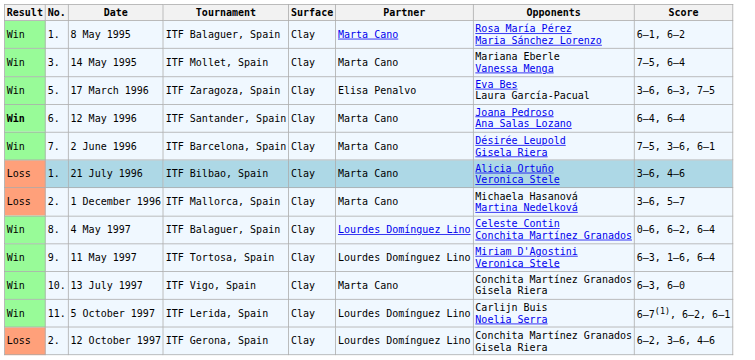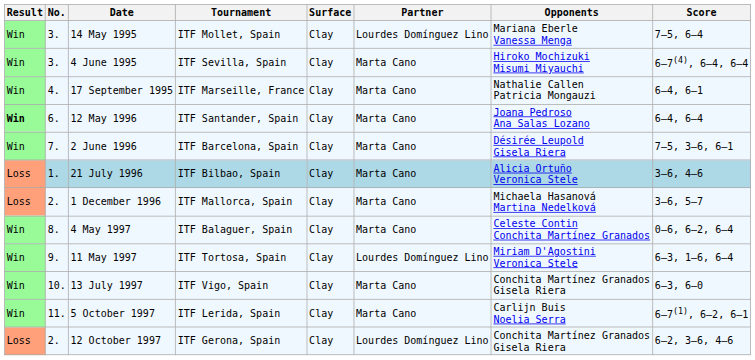 <table class="sortable wikitable">
 <tr>
 <th>Result</th>
 <th>No.</th>
 <th>Date</th>
 <th>Tournament</th>
 <th>Surface</th>
 <th>Partner</th>
 <th>Opponents</th>
 <th class="unsortable">Score</th>
 </tr>
 <tr style="background:#f0f8ff;">
 <td style="background:#98fb98;">Win</td>
-<td>1.</td>
-<td>8 May 1995</td>
-<td>ITF Balaguer, Spain</td>
-<td>Clay</td>
-<td> <a href='#'>Marta Cano</a></td>
-<td> <a href='#'>Rosa María Pérez</a> <br>  <a href='#'>Maria Sánchez Lorenzo</a></td>
-<td>6–1, 6–2</td>
-</tr>
-<tr style="background:#f0f8ff;">
-<td style="background:#98fb98;">Win</td>
 <td>3.</td>
 <td>14 May 1995</td>
 <td>ITF Mollet, Spain</td>
 <td>Clay</td>
-<td> Marta Cano</td>
+<td> Lourdes Domínguez Lino</td>
 <td> Mariana Eberle <br>  <a href='#'>Vanessa Menga</a></td>
 <td>7–5, 6–4</td>
 </tr>
 <tr style="background:#f0f8ff;">
 <td style="background:#98fb98;">Win</td>
-<td>5.</td>
-<td>17 March 1996</td>
-<td>ITF Zaragoza, Spain</td>
+<td>3.</td>
+<td>4 June 1995</td>
+<td>ITF Sevilla, Spain</td>
 <td>Clay</td>
-<td> Elisa Penalvo</td>
-<td> <a href='#'>Eva Bes</a> <br>  Laura García-Pacual</td>
-<td>3–6, 6–3, 7–5</td>
+<td> Marta Cano</td>
+<td> <a href='#'>Hiroko Mochizuki</a> <br>  <a href='#'>Misumi Miyauchi</a></td>
+<td>6–7<sup>(4)</sup>, 6–4, 6–4</td>
+</tr>
+<tr style="background:#f0f8ff;">
+<td style="background:#98fb98;">Win</td>
+<td>4.</td>
+<td>17 September 1995</td>
+<td>ITF Marseille, France</td>
+<td>Clay</td>
+<td> Marta Cano</td>
+<td> Nathalie Callen <br>  Patricia Mongauzi</td>
+<td>6–4, 6–1</td>
 </tr>
 <tr style="background:#f0f8ff;">
 <td style="background:#98fb98;"><strong>Win</strong></td>
 <td>6.</td>
 <td>12 May 1996</td>
 <td>ITF Santander, Spain</td>
 <td>Clay</td>
 <td> Marta Cano</td>
 <td> <a href='#'>Joana Pedroso</a> <br>  <a href='#'>Ana Salas Lozano</a></td>
 <td>6–4, 6–4</td>
 </tr>
 <tr style="background:#f0f8ff;">
 <td style="background:#98fb98;">Win</td>
 <td>7.</td>
 <td>2 June 1996</td>
 <td>ITF Barcelona, Spain</td>
 <td>Clay</td>
 <td> Marta Cano</td>
 <td> <a href='#'>Désirée Leupold</a> <br>  <a href='#'>Gisela Riera</a></td>
 <td>7–5, 3–6, 6–1</td>
 </tr>
 <tr style="background:lightblue;">
 <td style="background:#ffa07a;">Loss</td>
 <td>1.</td>
 <td>21 July 1996</td>
 <td>ITF Bilbao, Spain</td>
 <td>Clay</td>
 <td> Marta Cano</td>
 <td> <a href='#'>Alicia Ortuño</a> <br>  <a href='#'>Veronica Stele</a></td>
 <td>3–6, 4–6</td>
 </tr>
 <tr style="background:#f0f8ff;">
 <td style="background:#ffa07a;">Loss</td>
 <td>2.</td>
 <td>1 December 1996</td>
 <td>ITF Mallorca, Spain</td>
 <td>Clay</td>
 <td> Marta Cano</td>
 <td> Michaela Hasanová <br>  <a href='#'>Martina Nedelková</a></td>
 <td>3–6, 5–7</td>
 </tr>
 <tr style="background:#f0f8ff;">
 <td style="background:#98fb98;">Win</td>
 <td>8.</td>
 <td>4 May 1997</td>
 <td>ITF Balaguer, Spain</td>
 <td>Clay</td>
-<td> <a href='#'>Lourdes Domínguez Lino</a></td>
+<td> Marta Cano</td>
 <td> <a href='#'>Celeste Contin</a> <br>  <a href='#'>Conchita Martínez Granados</a></td>
 <td>0–6, 6–2, 6–4</td>
 </tr>
 <tr style="background:#f0f8ff;">
 <td style="background:#98fb98;">Win</td>
 <td>9.</td>
 <td>11 May 1997</td>
 <td>ITF Tortosa, Spain</td>
 <td>Clay</td>
 <td> Lourdes Domínguez Lino</td>
 <td> <a href='#'>Miriam D'Agostini</a> <br>  <a href='#'>Veronica Stele</a></td>
 <td>6–3, 1–6, 6–4</td>
 </tr>
 <tr style="background:#f0f8ff;">
 <td style="background:#98fb98;">Win</td>
 <td>10.</td>
 <td>13 July 1997</td>
 <td>ITF Vigo, Spain</td>
 <td>Clay</td>
 <td> Marta Cano</td>
 <td> Conchita Martínez Granados <br>  Gisela Riera</td>
 <td>6–3, 6–0</td>
 </tr>
 <tr style="background:#f0f8ff;">
 <td style="background:#98fb98;">Win</td>
 <td>11.</td>
 <td>5 October 1997</td>
 <td>ITF Lerida, Spain</td>
 <td>Clay</td>
-<td> Lourdes Domínguez Lino</td>
+<td> Marta Cano</td>
 <td> Carlijn Buis <br>  <a href='#'>Noelia Serra</a></td>
 <td>6–7<sup>(1)</sup>, 6–2, 6–1</td>
 </tr>
 <tr style="background:#f0f8ff;">
 <td style="background:#ffa07a;">Loss</td>
 <td>2.</td>
 <td>12 October 1997</td>
 <td>ITF Gerona, Spain</td>
 <td>Clay</td>
 <td> Lourdes Domínguez Lino</td>
 <td> Conchita Martínez Granados <br>  Gisela Riera</td>
 <td>6–2, 3–6, 4–6</td>
 </tr>
 </table>
